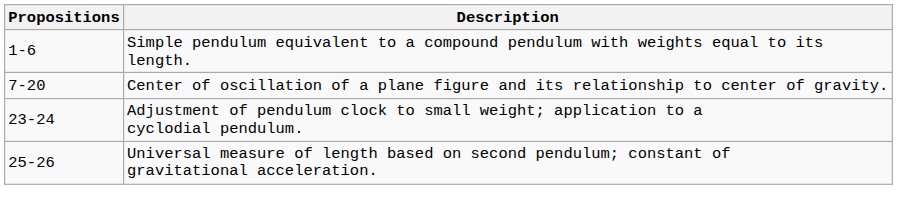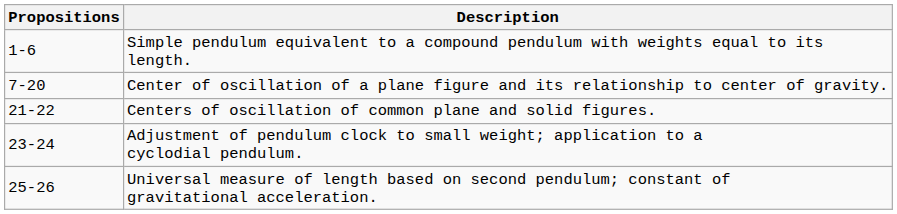 <table class="wikitable">
 <tr>
 <th>Propositions</th>
 <th>Description</th>
 </tr>
 <tr>
 <td>1-6</td>
 <td>Simple pendulum equivalent to a compound pendulum with weights equal to its<br>length.</td>
 </tr>
 <tr>
 <td>7-20</td>
 <td>Center of oscillation of a plane figure and its relationship to center of gravity.</td>
 </tr>
 <tr>
+<td>21-22</td>
+<td>Centers of oscillation of common plane and solid figures.</td>
+</tr>
+<tr>
 <td>23-24</td>
 <td>Adjustment of pendulum clock to small weight; application to a<br>cyclodial pendulum.</td>
 </tr>
 <tr>
 <td>25-26</td>
 <td>Universal measure of length based on second pendulum; constant of<br>gravitational acceleration.</td>
 </tr>
 </table>
